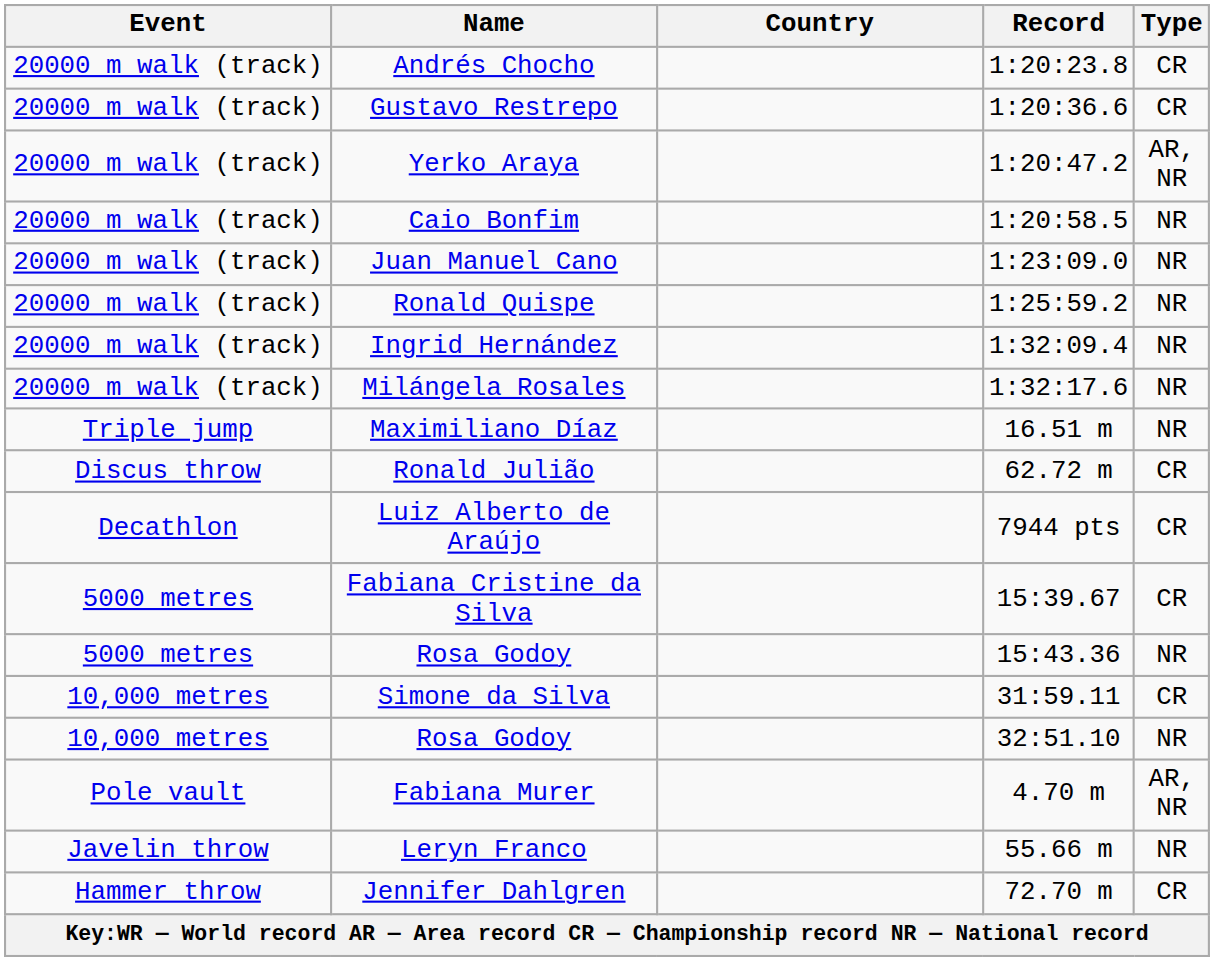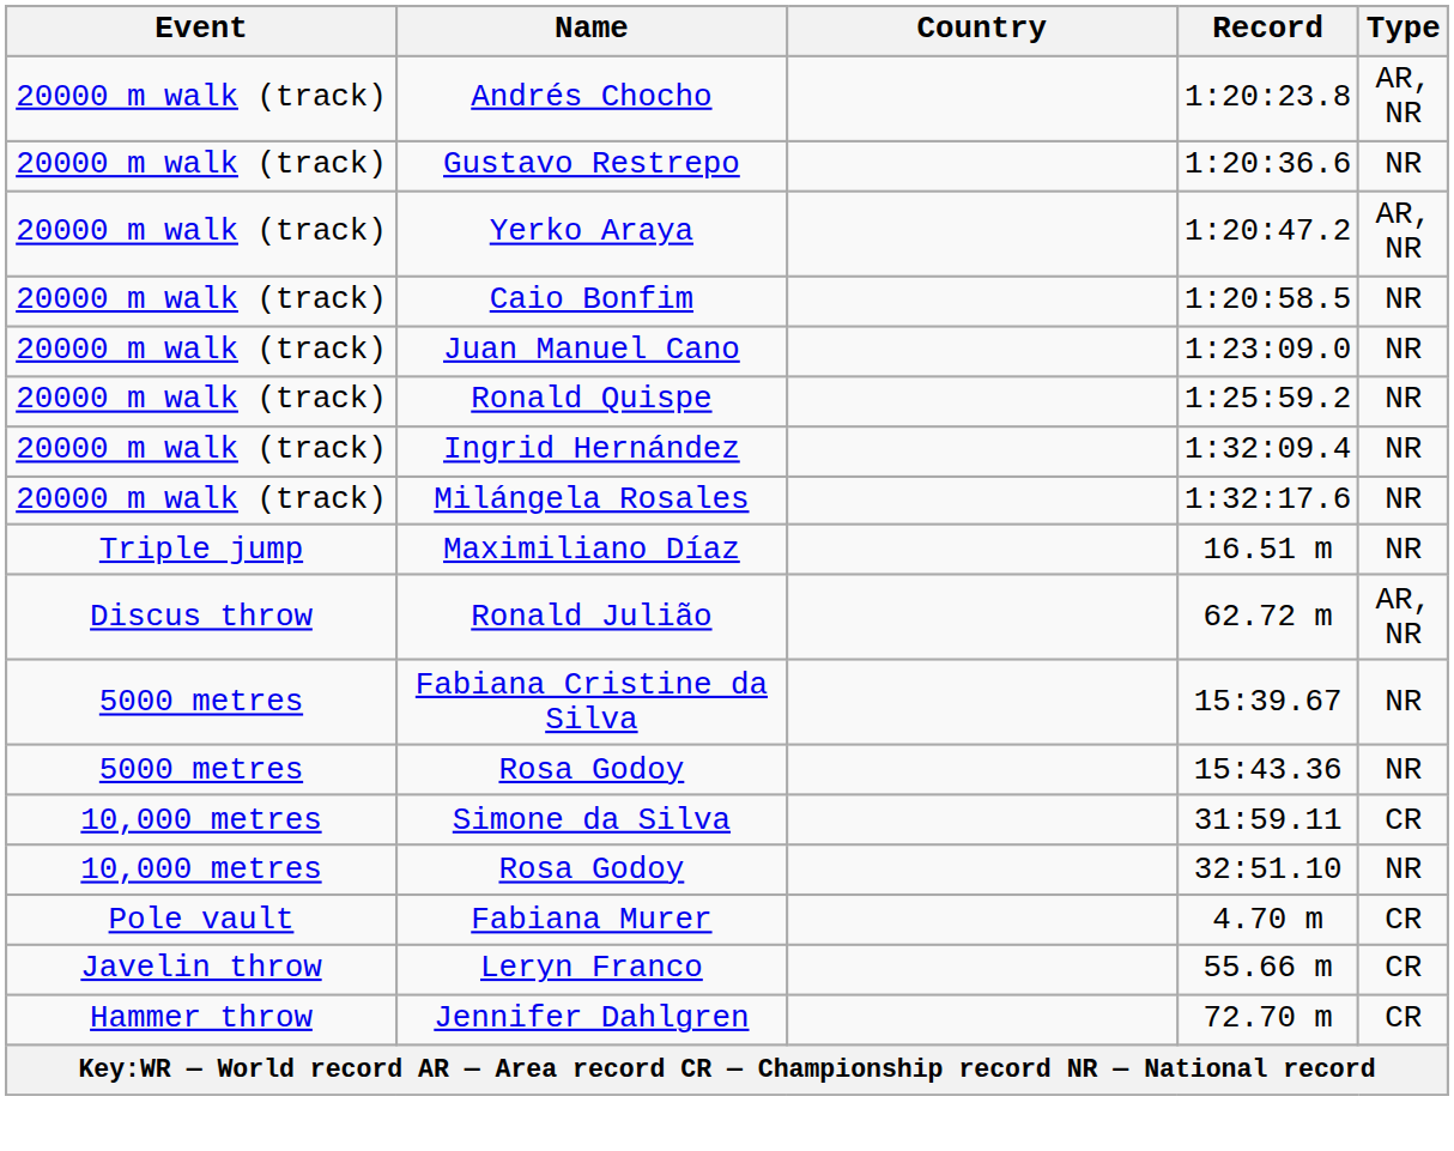 <table class="wikitable sortable" style="text-align: center; font-size:95%">
 <tr>
 <th width="150">Event</th>
 <th width="150">Name</th>
 <th width="150">Country</th>
 <th width="25">Record</th>
 <th width="25">Type</th>
 </tr>
 <tr>
 <td><a href='#'>20000 m walk</a> (track)</td>
 <td><a href='#'>Andrés Chocho</a></td>
 <td></td>
 <td>1:20:23.8</td>
-<td>CR</td>
+<td>AR, NR</td>
 </tr>
 <tr>
 <td><a href='#'>20000 m walk</a> (track)</td>
 <td><a href='#'>Gustavo Restrepo</a></td>
 <td></td>
 <td>1:20:36.6</td>
-<td>CR</td>
+<td>NR</td>
 </tr>
 <tr>
 <td><a href='#'>20000 m walk</a> (track)</td>
 <td><a href='#'>Yerko Araya</a></td>
 <td></td>
 <td>1:20:47.2</td>
 <td>AR, NR</td>
 </tr>
 <tr>
 <td><a href='#'>20000 m walk</a> (track)</td>
 <td><a href='#'>Caio Bonfim</a></td>
 <td></td>
 <td>1:20:58.5</td>
 <td>NR</td>
 </tr>
 <tr>
 <td><a href='#'>20000 m walk</a> (track)</td>
 <td><a href='#'>Juan Manuel Cano</a></td>
 <td></td>
 <td>1:23:09.0</td>
 <td>NR</td>
 </tr>
 <tr>
 <td><a href='#'>20000 m walk</a> (track)</td>
 <td><a href='#'>Ronald Quispe</a></td>
 <td></td>
 <td>1:25:59.2</td>
 <td>NR</td>
 </tr>
 <tr>
 <td><a href='#'>20000 m walk</a> (track)</td>
 <td><a href='#'>Ingrid Hernández</a></td>
 <td></td>
 <td>1:32:09.4</td>
 <td>NR</td>
 </tr>
 <tr>
 <td><a href='#'>20000 m walk</a> (track)</td>
 <td><a href='#'>Milángela Rosales</a></td>
 <td></td>
 <td>1:32:17.6</td>
 <td>NR</td>
 </tr>
 <tr>
 <td><a href='#'>Triple jump</a></td>
 <td><a href='#'>Maximiliano Díaz</a></td>
 <td></td>
 <td>16.51 m</td>
 <td>NR</td>
 </tr>
 <tr>
 <td><a href='#'>Discus throw</a></td>
 <td><a href='#'>Ronald Julião</a></td>
 <td></td>
 <td>62.72 m</td>
-<td>CR</td>
-</tr>
-<tr>
-<td><a href='#'>Decathlon</a></td>
-<td><a href='#'>Luiz Alberto de Araújo</a></td>
-<td></td>
-<td>7944 pts</td>
-<td>CR</td>
+<td>AR, NR</td>
 </tr>
 <tr>
 <td><a href='#'>5000 metres</a></td>
 <td><a href='#'>Fabiana Cristine da Silva</a></td>
 <td></td>
 <td>15:39.67</td>
-<td>CR</td>
+<td>NR</td>
 </tr>
 <tr>
 <td><a href='#'>5000 metres</a></td>
 <td><a href='#'>Rosa Godoy</a></td>
 <td></td>
 <td>15:43.36</td>
 <td>NR</td>
 </tr>
 <tr>
 <td><a href='#'>10,000 metres</a></td>
 <td><a href='#'>Simone da Silva</a></td>
 <td></td>
 <td>31:59.11</td>
 <td>CR</td>
 </tr>
 <tr>
 <td><a href='#'>10,000 metres</a></td>
 <td><a href='#'>Rosa Godoy</a></td>
 <td></td>
 <td>32:51.10</td>
 <td>NR</td>
 </tr>
 <tr>
 <td><a href='#'>Pole vault</a></td>
 <td><a href='#'>Fabiana Murer</a></td>
 <td></td>
 <td>4.70 m</td>
-<td>AR, NR</td>
+<td>CR</td>
 </tr>
 <tr>
 <td><a href='#'>Javelin throw</a></td>
 <td><a href='#'>Leryn Franco</a></td>
 <td></td>
 <td>55.66 m</td>
-<td>NR</td>
+<td>CR</td>
 </tr>
 <tr>
 <td><a href='#'>Hammer throw</a></td>
 <td><a href='#'>Jennifer Dahlgren</a></td>
 <td></td>
 <td>72.70 m</td>
 <td>CR</td>
 </tr>
 <tr>
 <th colspan=5><small>Key:WR — World record  AR — Area record  CR — Championship record  NR — National record</small></th>
 </tr>
 </table>
